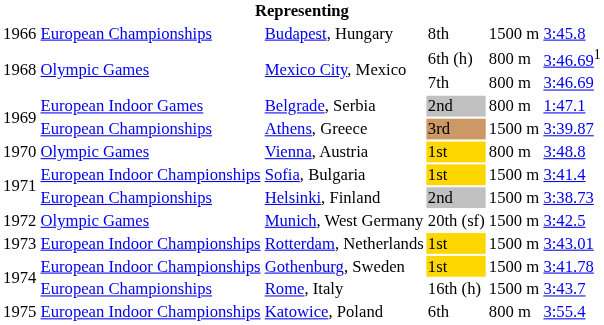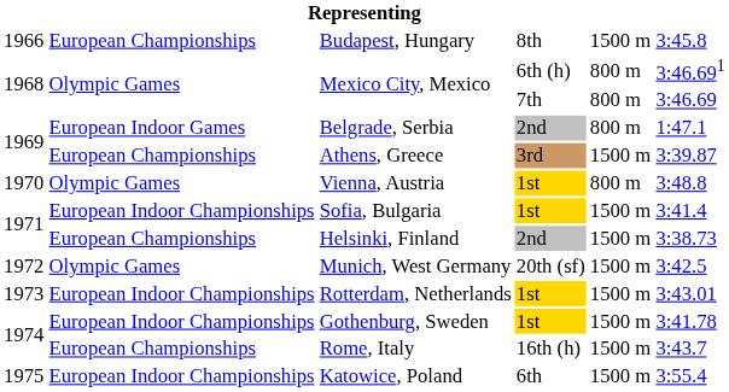 <table>
 <tr>
 <th colspan="6">Representing </th>
 </tr>
 <tr>
 <td>1966</td>
 <td><a href='#'>European Championships</a></td>
 <td><a href='#'>Budapest</a>, Hungary</td>
 <td>8th</td>
 <td>1500 m</td>
 <td><a href='#'>3:45.8</a></td>
 </tr>
 <tr>
 <td rowspan=2>1968</td>
 <td rowspan=2><a href='#'>Olympic Games</a></td>
 <td rowspan=2><a href='#'>Mexico City</a>, Mexico</td>
 <td>6th (h)</td>
 <td>800 m</td>
 <td><a href='#'>3:46.69</a><sup>1</sup></td>
 </tr>
 <tr>
 <td>7th</td>
 <td>800 m</td>
 <td><a href='#'>3:46.69</a></td>
 </tr>
 <tr>
 <td rowspan=2>1969</td>
 <td><a href='#'>European Indoor Games</a></td>
 <td><a href='#'>Belgrade</a>, Serbia</td>
 <td bgcolor=silver>2nd</td>
 <td>800 m</td>
 <td><a href='#'>1:47.1</a></td>
 </tr>
 <tr>
 <td><a href='#'>European Championships</a></td>
 <td><a href='#'>Athens</a>, Greece</td>
 <td bgcolor=cc9966>3rd</td>
 <td>1500 m</td>
 <td><a href='#'>3:39.87</a></td>
 </tr>
 <tr>
 <td>1970</td>
 <td><a href='#'>Olympic Games</a></td>
 <td><a href='#'>Vienna</a>, Austria</td>
 <td bgcolor=gold>1st</td>
 <td>800 m</td>
 <td><a href='#'>3:48.8</a></td>
 </tr>
 <tr>
 <td rowspan=2>1971</td>
 <td><a href='#'>European Indoor Championships</a></td>
 <td><a href='#'>Sofia</a>, Bulgaria</td>
 <td bgcolor=gold>1st</td>
 <td>1500 m</td>
 <td><a href='#'>3:41.4</a></td>
 </tr>
 <tr>
 <td><a href='#'>European Championships</a></td>
 <td><a href='#'>Helsinki</a>, Finland</td>
 <td bgcolor=silver>2nd</td>
 <td>1500 m</td>
 <td><a href='#'>3:38.73</a></td>
 </tr>
 <tr>
 <td>1972</td>
 <td><a href='#'>Olympic Games</a></td>
 <td><a href='#'>Munich</a>, West Germany</td>
 <td>20th (sf)</td>
 <td>1500 m</td>
 <td><a href='#'>3:42.5</a></td>
 </tr>
 <tr>
 <td>1973</td>
 <td><a href='#'>European Indoor Championships</a></td>
 <td><a href='#'>Rotterdam</a>, Netherlands</td>
 <td bgcolor=gold>1st</td>
 <td>1500 m</td>
 <td><a href='#'>3:43.01</a></td>
 </tr>
 <tr>
 <td rowspan=2>1974</td>
 <td><a href='#'>European Indoor Championships</a></td>
 <td><a href='#'>Gothenburg</a>, Sweden</td>
 <td bgcolor=gold>1st</td>
 <td>1500 m</td>
 <td><a href='#'>3:41.78</a></td>
 </tr>
 <tr>
 <td><a href='#'>European Championships</a></td>
 <td><a href='#'>Rome</a>, Italy</td>
 <td>16th (h)</td>
 <td>1500 m</td>
 <td><a href='#'>3:43.7</a></td>
 </tr>
 <tr>
 <td>1975</td>
 <td><a href='#'>European Indoor Championships</a></td>
 <td><a href='#'>Katowice</a>, Poland</td>
 <td>6th</td>
-<td>800 m</td>
+<td>1500 m</td>
 <td><a href='#'>3:55.4</a></td>
 </tr>
 </table>
